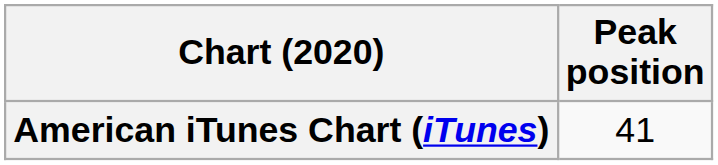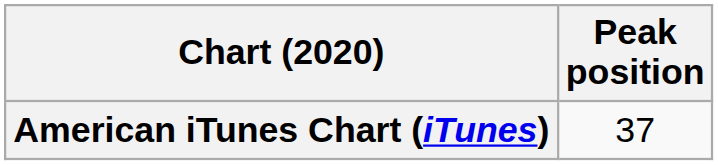 <table class="wikitable sortable plainrowheaders" style="text-align:center">
 <tr>
 <th scope="col">Chart (2020)</th>
 <th scope="col">Peak<br> position</th>
 </tr>
 <tr>
 <th scope="row">American iTunes Chart  (<em><a href='#'>iTunes</a></em>)</th>
-<td>41</td>
+<td>37</td>
 </tr>
 </table>
